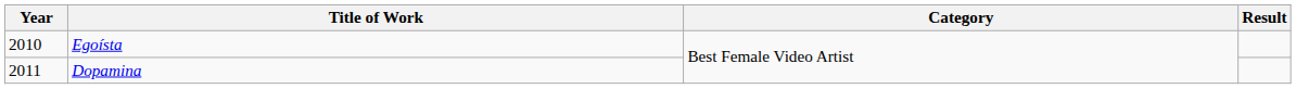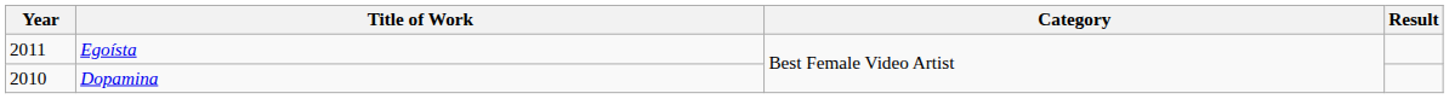 <table class="wikitable" style="table-layout: fixed;">
 <tr>
 <th style="width:5%;">Year</th>
 <th style="width:50%;">Title of Work</th>
 <th style="width:50%;">Category</th>
 <th style="width:10%;">Result</th>
 </tr>
 <tr>
-<td>2010</td>
+<td>2011</td>
 <td><em><a href='#'>Egoísta</a></em></td>
 <td rowspan=2>Best Female Video Artist</td>
 <td></td>
 </tr>
 <tr>
-<td>2011</td>
+<td>2010</td>
 <td><em><a href='#'>Dopamina</a></em></td>
 <td></td>
 </tr>
 </table>
